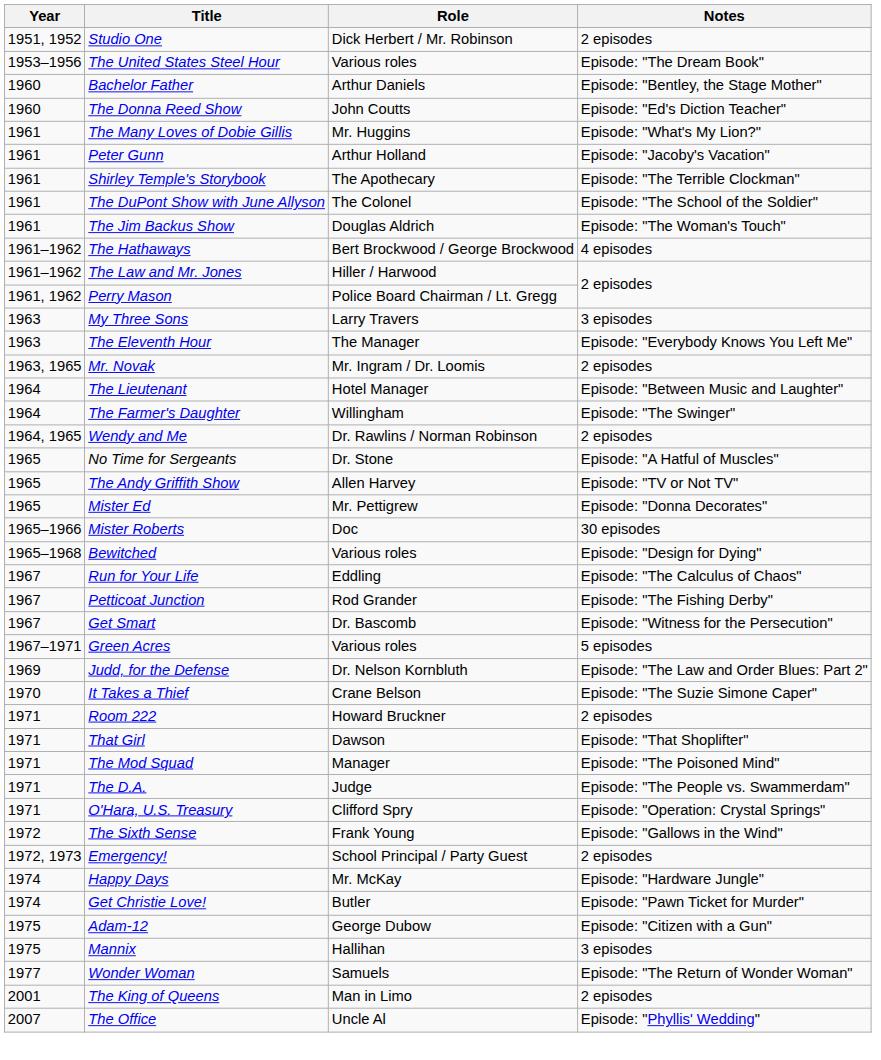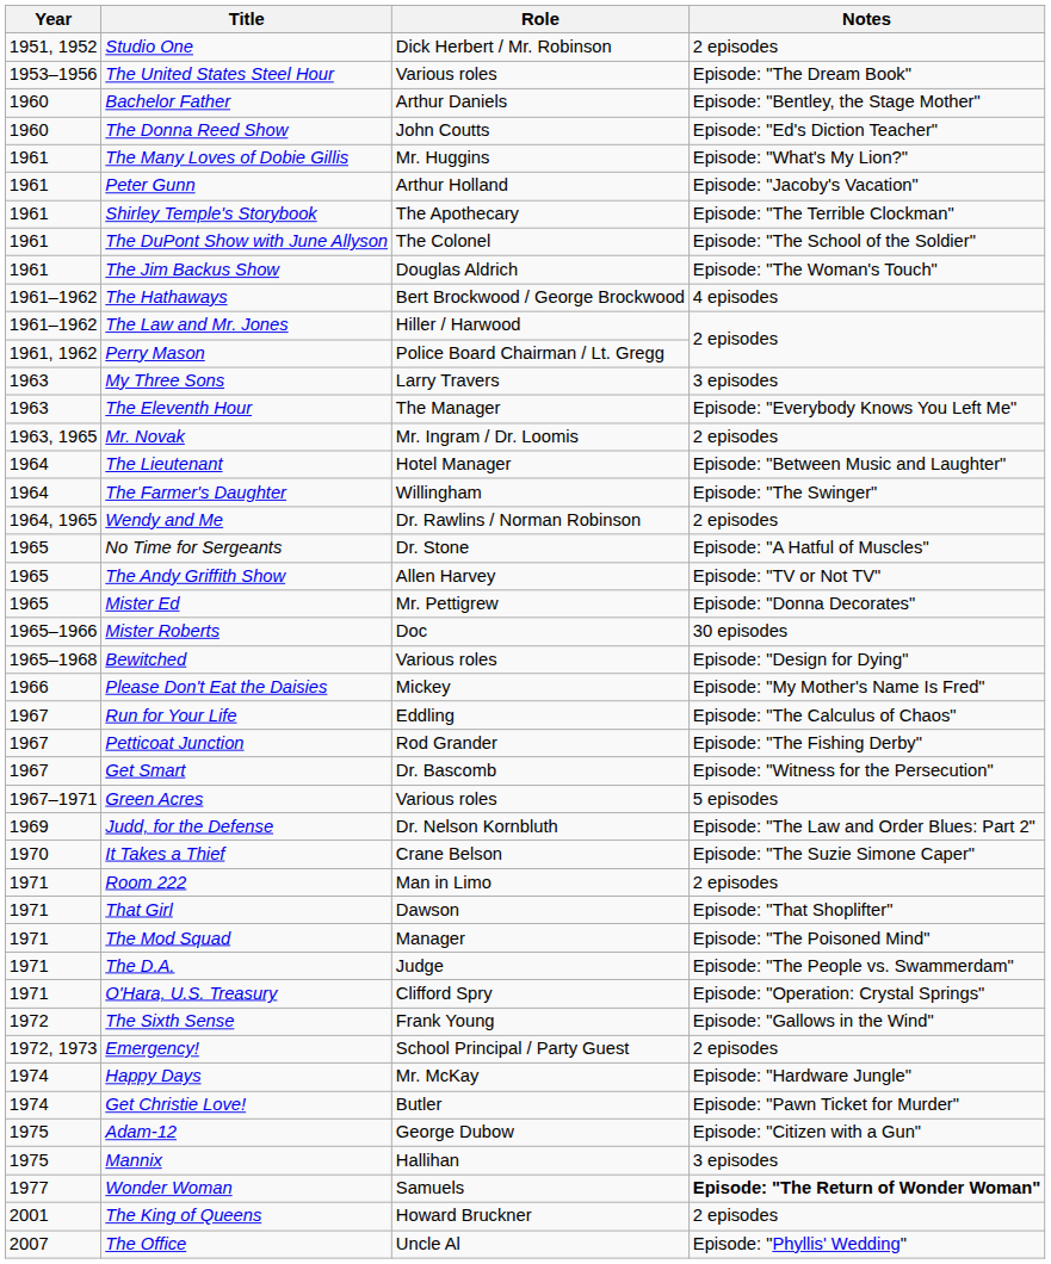 <table class="wikitable sortable">
 <tr>
 <th>Year</th>
 <th>Title</th>
 <th>Role</th>
 <th>Notes</th>
 </tr>
 <tr>
 <td>1951, 1952</td>
 <td><a href='#'><em>Studio One</em></a></td>
 <td>Dick Herbert / Mr. Robinson</td>
 <td>2 episodes</td>
 </tr>
 <tr>
 <td>1953–1956</td>
 <td><em><a href='#'>The United States Steel Hour</a></em></td>
 <td>Various roles</td>
 <td>Episode: "The Dream Book"</td>
 </tr>
 <tr>
 <td>1960</td>
 <td><a href='#'><em>Bachelor Father</em></a></td>
 <td>Arthur Daniels</td>
 <td>Episode: "Bentley, the Stage Mother"</td>
 </tr>
 <tr>
 <td>1960</td>
 <td><em><a href='#'>The Donna Reed Show</a></em></td>
 <td>John Coutts</td>
 <td>Episode: "Ed's Diction Teacher"</td>
 </tr>
 <tr>
 <td>1961</td>
 <td><em><a href='#'>The Many Loves of Dobie Gillis</a></em></td>
 <td>Mr. Huggins</td>
 <td>Episode: "What's My Lion?"</td>
 </tr>
 <tr>
 <td>1961</td>
 <td><em><a href='#'>Peter Gunn</a></em></td>
 <td>Arthur Holland</td>
 <td>Episode: "Jacoby's Vacation"</td>
 </tr>
 <tr>
 <td>1961</td>
 <td><em><a href='#'>Shirley Temple's Storybook</a></em></td>
 <td>The Apothecary</td>
 <td>Episode: "The Terrible Clockman"</td>
 </tr>
 <tr>
 <td>1961</td>
 <td><em><a href='#'>The DuPont Show with June Allyson</a></em></td>
 <td>The Colonel</td>
 <td>Episode: "The School of the Soldier"</td>
 </tr>
 <tr>
 <td>1961</td>
 <td><em><a href='#'>The Jim Backus Show</a></em></td>
 <td>Douglas Aldrich</td>
 <td>Episode: "The Woman's Touch"</td>
 </tr>
 <tr>
 <td>1961–1962</td>
 <td><em><a href='#'>The Hathaways</a></em></td>
 <td>Bert Brockwood / George Brockwood</td>
 <td>4 episodes</td>
 </tr>
 <tr>
 <td>1961–1962</td>
 <td><em><a href='#'>The Law and Mr. Jones</a></em></td>
 <td>Hiller / Harwood</td>
 <td rowspan="2">2 episodes</td>
 </tr>
 <tr>
 <td>1961, 1962</td>
 <td><a href='#'><em>Perry Mason</em></a></td>
 <td>Police Board Chairman / Lt. Gregg</td>
 </tr>
 <tr>
 <td>1963</td>
 <td><em><a href='#'>My Three Sons</a></em></td>
 <td>Larry Travers</td>
 <td>3 episodes</td>
 </tr>
 <tr>
 <td>1963</td>
 <td><a href='#'><em>The Eleventh Hour</em></a></td>
 <td>The Manager</td>
 <td>Episode: "Everybody Knows You Left Me"</td>
 </tr>
 <tr>
 <td>1963, 1965</td>
 <td><em><a href='#'>Mr. Novak</a></em></td>
 <td>Mr. Ingram / Dr. Loomis</td>
 <td>2 episodes</td>
 </tr>
 <tr>
 <td>1964</td>
 <td><em><a href='#'>The Lieutenant</a></em></td>
 <td>Hotel Manager</td>
 <td>Episode: "Between Music and Laughter"</td>
 </tr>
 <tr>
 <td>1964</td>
 <td><a href='#'><em>The Farmer's Daughter</em></a></td>
 <td>Willingham</td>
 <td>Episode: "The Swinger"</td>
 </tr>
 <tr>
 <td>1964, 1965</td>
 <td><em><a href='#'>Wendy and Me</a></em></td>
 <td>Dr. Rawlins / Norman Robinson</td>
 <td>2 episodes</td>
 </tr>
 <tr>
 <td>1965</td>
 <td><em>No Time for Sergeants</em></td>
 <td>Dr. Stone</td>
 <td>Episode: "A Hatful of Muscles"</td>
 </tr>
 <tr>
 <td>1965</td>
 <td><em><a href='#'>The Andy Griffith Show</a></em></td>
 <td>Allen Harvey</td>
 <td>Episode: "TV or Not TV"</td>
 </tr>
 <tr>
 <td>1965</td>
 <td><em><a href='#'>Mister Ed</a></em></td>
 <td>Mr. Pettigrew</td>
 <td>Episode: "Donna Decorates"</td>
 </tr>
 <tr>
 <td>1965–1966</td>
 <td><a href='#'><em>Mister Roberts</em></a></td>
 <td>Doc</td>
 <td>30 episodes</td>
 </tr>
 <tr>
 <td>1965–1968</td>
 <td><em><a href='#'>Bewitched</a></em></td>
 <td>Various roles</td>
 <td>Episode: "Design for Dying"</td>
 </tr>
 <tr>
+<td>1966</td>
+<td><a href='#'><em>Please Don't Eat the Daisies</em></a></td>
+<td>Mickey</td>
+<td>Episode: "My Mother's Name Is Fred"</td>
+</tr>
+<tr>
 <td>1967</td>
 <td><a href='#'><em>Run for Your Life</em></a></td>
 <td>Eddling</td>
 <td>Episode: "The Calculus of Chaos"</td>
 </tr>
 <tr>
 <td>1967</td>
 <td><em><a href='#'>Petticoat Junction</a></em></td>
 <td>Rod Grander</td>
 <td>Episode: "The Fishing Derby"</td>
 </tr>
 <tr>
 <td>1967</td>
 <td><em><a href='#'>Get Smart</a></em></td>
 <td>Dr. Bascomb</td>
 <td>Episode: "Witness for the Persecution"</td>
 </tr>
 <tr>
 <td>1967–1971</td>
 <td><em><a href='#'>Green Acres</a></em></td>
 <td>Various roles</td>
 <td>5 episodes</td>
 </tr>
 <tr>
 <td>1969</td>
 <td><em><a href='#'>Judd, for the Defense</a></em></td>
 <td>Dr. Nelson Kornbluth</td>
 <td>Episode: "The Law and Order Blues: Part 2"</td>
 </tr>
 <tr>
 <td>1970</td>
 <td><a href='#'><em>It Takes a Thief</em></a></td>
 <td>Crane Belson</td>
 <td>Episode: "The Suzie Simone Caper"</td>
 </tr>
 <tr>
 <td>1971</td>
 <td><em><a href='#'>Room 222</a></em></td>
-<td>Howard Bruckner</td>
+<td>Man in Limo</td>
 <td>2 episodes</td>
 </tr>
 <tr>
 <td>1971</td>
 <td><em><a href='#'>That Girl</a></em></td>
 <td>Dawson</td>
 <td>Episode: "That Shoplifter"</td>
 </tr>
 <tr>
 <td>1971</td>
 <td><em><a href='#'>The Mod Squad</a></em></td>
 <td>Manager</td>
 <td>Episode: "The Poisoned Mind"</td>
 </tr>
 <tr>
 <td>1971</td>
 <td><a href='#'><em>The D.A.</em></a></td>
 <td>Judge</td>
 <td>Episode: "The People vs. Swammerdam"</td>
 </tr>
 <tr>
 <td>1971</td>
 <td><em><a href='#'>O'Hara, U.S. Treasury</a></em></td>
 <td>Clifford Spry</td>
 <td>Episode: "Operation: Crystal Springs"</td>
 </tr>
 <tr>
 <td>1972</td>
 <td><a href='#'><em>The Sixth Sense</em></a></td>
 <td>Frank Young</td>
 <td>Episode: "Gallows in the Wind"</td>
 </tr>
 <tr>
 <td>1972, 1973</td>
 <td><em><a href='#'>Emergency!</a></em></td>
 <td>School Principal / Party Guest</td>
 <td>2 episodes</td>
 </tr>
 <tr>
 <td>1974</td>
 <td><em><a href='#'>Happy Days</a></em></td>
 <td>Mr. McKay</td>
 <td>Episode: "Hardware Jungle"</td>
 </tr>
 <tr>
 <td>1974</td>
 <td><em><a href='#'>Get Christie Love!</a></em></td>
 <td>Butler</td>
 <td>Episode: "Pawn Ticket for Murder"</td>
 </tr>
 <tr>
 <td>1975</td>
 <td><em><a href='#'>Adam-12</a></em></td>
 <td>George Dubow</td>
 <td>Episode: "Citizen with a Gun"</td>
 </tr>
 <tr>
 <td>1975</td>
 <td><em><a href='#'>Mannix</a></em></td>
 <td>Hallihan</td>
 <td>3 episodes</td>
 </tr>
 <tr>
 <td>1977</td>
 <td><a href='#'><em>Wonder Woman</em></a></td>
 <td>Samuels</td>
-<td>Episode: "The Return of Wonder Woman"</td>
+<td><strong>Episode: "The Return of Wonder Woman"</strong></td>
 </tr>
 <tr>
 <td>2001</td>
 <td><em><a href='#'>The King of Queens</a></em></td>
-<td>Man in Limo</td>
+<td>Howard Bruckner</td>
 <td>2 episodes</td>
 </tr>
 <tr>
 <td>2007</td>
 <td><a href='#'><em>The Office</em></a></td>
 <td>Uncle Al</td>
 <td>Episode: "<a href='#'>Phyllis' Wedding</a>"</td>
 </tr>
 </table>
